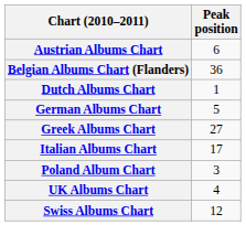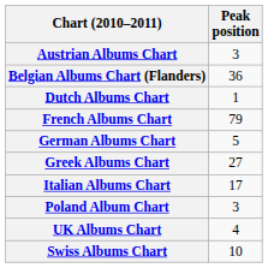 <table class="wikitable sortable plainrowheaders">
 <tr>
 <th>Chart (2010–2011)</th>
 <th>Peak<br>position</th>
 </tr>
 <tr>
 <th scope="row"><a href='#'>Austrian Albums Chart</a></th>
-<td style="text-align:center;">6</td>
+<td style="text-align:center;">3</td>
 </tr>
 <tr>
 <th scope="row"><a href='#'>Belgian Albums Chart</a> (Flanders)</th>
 <td style="text-align:center;">36</td>
 </tr>
 <tr>
 <th scope="row"><a href='#'>Dutch Albums Chart</a></th>
 <td style="text-align:center;">1</td>
+</tr>
+<tr>
+<th scope="row"><a href='#'>French Albums Chart</a></th>
+<td style="text-align:center;">79</td>
 </tr>
 <tr>
 <th scope="row"><a href='#'>German Albums Chart</a></th>
 <td style="text-align:center;">5</td>
 </tr>
 <tr>
 <th scope="row"><a href='#'>Greek Albums Chart</a></th>
 <td style="text-align:center;">27</td>
 </tr>
 <tr>
 <th scope="row"><a href='#'>Italian Albums Chart</a></th>
 <td style="text-align:center;">17</td>
 </tr>
 <tr>
 <th scope="row"><a href='#'>Poland Album Chart</a></th>
 <td style="text-align:center;">3</td>
 </tr>
 <tr>
 <th scope="row"><a href='#'>UK Albums Chart</a></th>
 <td style="text-align:center;">4</td>
 </tr>
 <tr>
 <th scope="row"><a href='#'>Swiss Albums Chart</a></th>
-<td style="text-align:center;">12</td>
+<td style="text-align:center;">10</td>
 </tr>
 </table>
